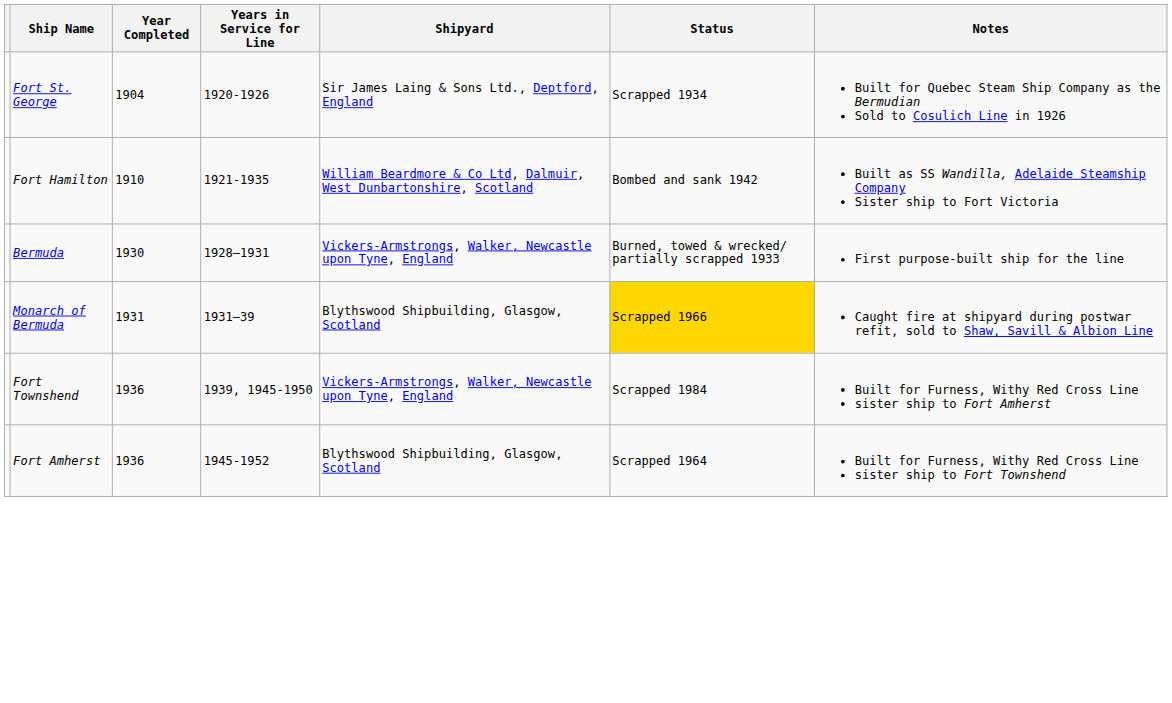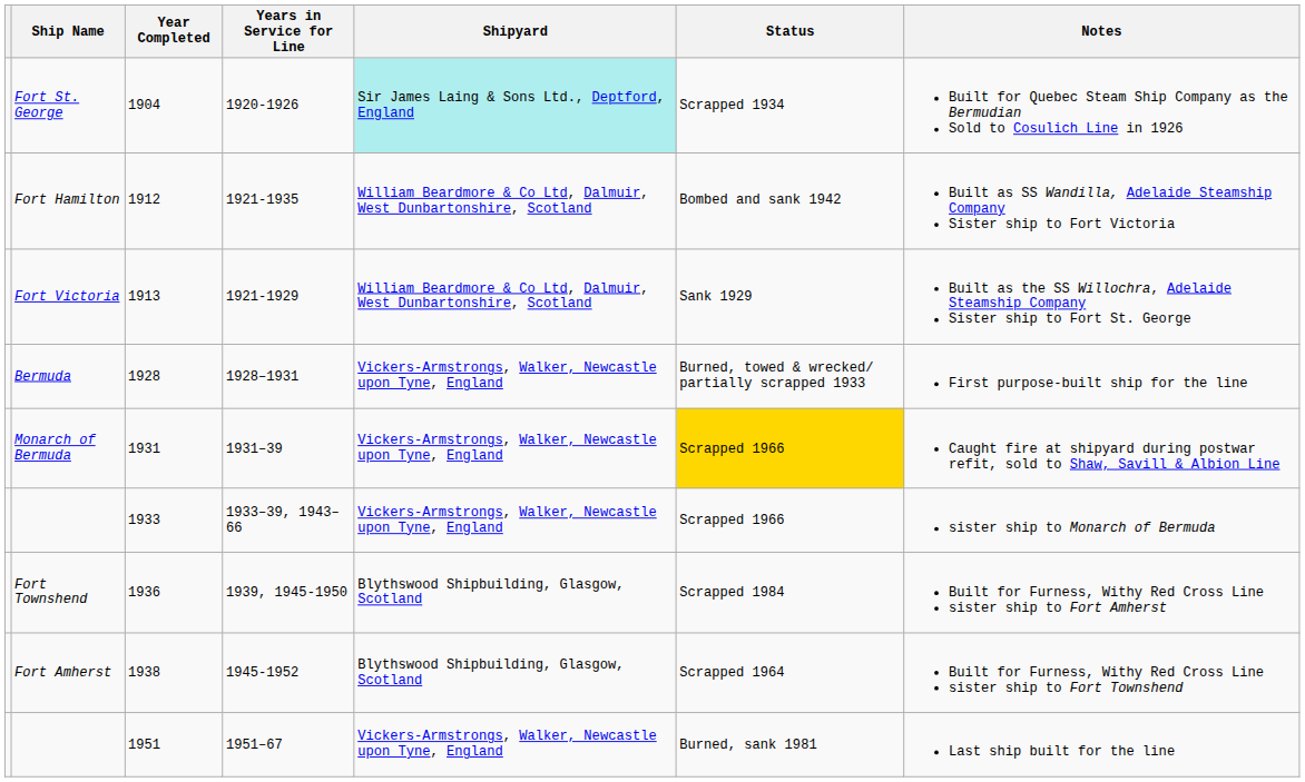 <table class="wikitable">
 <tr>
 <th></th>
 <th>Ship Name</th>
 <th>Year Completed</th>
 <th>Years in Service for Line</th>
 <th>Shipyard</th>
 <th>Status</th>
 <th>Notes</th>
 </tr>
 <tr>
 <td></td>
 <td><em><a href='#'>Fort St. George</a></em></td>
 <td>1904</td>
 <td>1920-1926</td>
-<td>Sir James Laing & Sons Ltd., <a href='#'>Deptford</a>, <a href='#'>England</a></td>
+<td style="background: paleturquoise;">Sir James Laing & Sons Ltd., <a href='#'>Deptford</a>, <a href='#'>England</a></td>
 <td>Scrapped 1934</td>
 <td><br><ul><li>Built for Quebec Steam Ship Company as the <em>Bermudian</em></li><li>Sold to <a href='#'>Cosulich Line</a> in 1926</li></ul></td>
 </tr>
 <tr>
 <td></td>
 <td><em>Fort Hamilton</em></td>
-<td>1910</td>
+<td>1912</td>
 <td>1921-1935</td>
 <td><a href='#'>William Beardmore & Co Ltd</a>, <a href='#'>Dalmuir</a>, <a href='#'>West Dunbartonshire</a>, <a href='#'>Scotland</a></td>
 <td>Bombed and sank 1942</td>
 <td><br><ul><li>Built as SS <em>Wandilla,</em> <a href='#'>Adelaide Steamship Company</a></li><li>Sister ship to Fort Victoria</li></ul></td>
 </tr>
 <tr>
 <td></td>
+<td><em><a href='#'>Fort Victoria</a></em></td>
+<td>1913</td>
+<td>1921-1929</td>
+<td><a href='#'>William Beardmore & Co Ltd</a>, <a href='#'>Dalmuir</a>, <a href='#'>West Dunbartonshire</a>, <a href='#'>Scotland</a></td>
+<td>Sank 1929</td>
+<td><br><ul><li>Built as the SS <em>Willochra</em>, <a href='#'>Adelaide Steamship Company</a></li><li>Sister ship to Fort St. George</li></ul></td>
+</tr>
+<tr>
+<td></td>
 <td><em><a href='#'>Bermuda</a></em></td>
-<td>1930</td>
+<td>1928</td>
 <td>1928–1931</td>
 <td><a href='#'>Vickers-Armstrongs</a>, <a href='#'>Walker, Newcastle upon Tyne</a>, <a href='#'>England</a></td>
 <td>Burned, towed & wrecked/ partially scrapped 1933</td>
 <td><br><ul><li>First purpose-built ship for the line</li></ul></td>
 </tr>
 <tr>
 <td></td>
 <td><em><a href='#'>Monarch of Bermuda</a></em></td>
 <td>1931</td>
 <td>1931–39</td>
-<td>Blythswood Shipbuilding, Glasgow, <a href='#'>Scotland</a></td>
+<td><a href='#'>Vickers-Armstrongs</a>, <a href='#'>Walker, Newcastle upon Tyne</a>, <a href='#'>England</a></td>
 <td style="background: gold;">Scrapped 1966</td>
 <td><br><ul><li>Caught fire at shipyard during postwar refit, sold to <a href='#'>Shaw, Savill & Albion Line</a></li></ul></td>
+</tr>
+<tr>
+<td></td>
+<td></td>
+<td>1933</td>
+<td>1933–39, 1943–66</td>
+<td><a href='#'>Vickers-Armstrongs</a>, <a href='#'>Walker, Newcastle upon Tyne</a>, <a href='#'>England</a></td>
+<td>Scrapped 1966</td>
+<td><br><ul><li>sister ship to <em>Monarch of Bermuda</em></li></ul></td>
 </tr>
 <tr>
 <td></td>
 <td><em>Fort Townshend</em></td>
 <td>1936</td>
 <td>1939, 1945-1950</td>
-<td><a href='#'>Vickers-Armstrongs</a>, <a href='#'>Walker, Newcastle upon Tyne</a>, <a href='#'>England</a></td>
+<td>Blythswood Shipbuilding, Glasgow, <a href='#'>Scotland</a></td>
 <td>Scrapped 1984</td>
 <td><br><ul><li>Built for Furness, Withy Red Cross Line</li><li>sister ship to <em>Fort Amherst</em></li></ul></td>
 </tr>
 <tr>
 <td></td>
 <td><em>Fort Amherst</em></td>
-<td>1936</td>
+<td>1938</td>
 <td>1945-1952</td>
 <td>Blythswood Shipbuilding, Glasgow, <a href='#'>Scotland</a></td>
 <td>Scrapped 1964</td>
 <td><br><ul><li>Built for Furness, Withy Red Cross Line</li><li>sister ship to <em>Fort Townshend</em></li></ul></td>
 </tr>
+<tr>
+<td></td>
+<td></td>
+<td>1951</td>
+<td>1951–67</td>
+<td><a href='#'>Vickers-Armstrongs</a>, <a href='#'>Walker, Newcastle upon Tyne</a>, <a href='#'>England</a></td>
+<td>Burned, sank 1981</td>
+<td><br><ul><li>Last ship built for the line</li></ul></td>
+</tr>
 </table>
